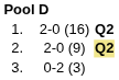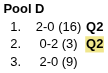 <table style="text-align:center">
 <tr>
 <td colspan=4 align=left><strong>Pool D</strong></td>
 </tr>
 <tr>
 <td width=30>1.</td>
 <td align=left></td>
 <td width=60>2-0 (16)</td>
 <td><strong>Q2</strong></td>
 </tr>
 <tr>
 <td>2.</td>
 <td align=left></td>
-<td>2-0 (9)</td>
+<td>0-2 (3)</td>
 <td style="background: khaki;"><strong>Q2</strong></td>
 </tr>
 <tr>
 <td>3.</td>
 <td align=left></td>
-<td>0-2 (3)</td>
+<td>2-0 (9)</td>
 <td></td>
 </tr>
 </table>
